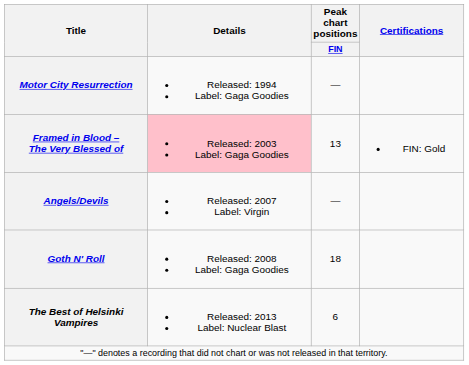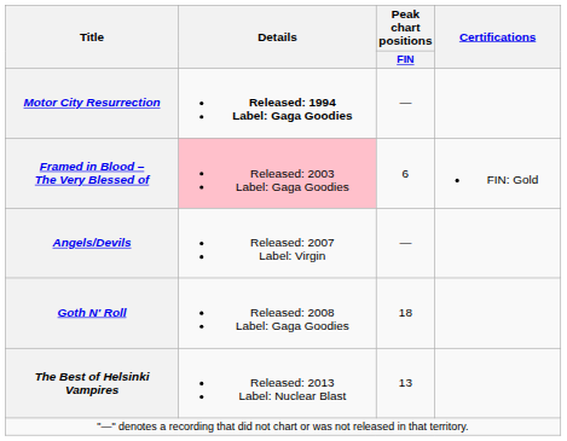 <table class="wikitable plainrowheaders" style="text-align:center;">
 <tr>
 <th scope="col" rowspan="2" style="width:14em;">Title</th>
 <th scope="col" rowspan="2" style="width:16em;">Details</th>
 <th scope="col" colspan="1">Peak chart positions</th>
 <th scope="col" rowspan="2" style="width:10em;"><a href='#'>Certifications</a></th>
 </tr>
 <tr>
 <th scope="col" style="width:2.5em;font-size:90%;"><a href='#'>FIN</a><br></th>
 </tr>
 <tr>
 <th scope="row"><em><a href='#'>Motor City Resurrection</a></em></th>
-<td><br><ul><li>Released: 1994</li><li>Label: Gaga Goodies</li></ul></td>
+<td><strong><br><ul><li>Released: 1994</li><li>Label: Gaga Goodies</li></ul></strong></td>
 <td>—</td>
 <td></td>
 </tr>
 <tr>
 <th scope="row"><em><a href='#'>Framed in Blood –<br>The Very Blessed of</a></em></th>
 <td style="background: pink;"><br><ul><li>Released: 2003</li><li>Label: Gaga Goodies</li></ul></td>
-<td>13</td>
+<td>6</td>
 <td><br><ul><li>FIN: Gold</li></ul></td>
 </tr>
 <tr>
 <th scope="row"><em><a href='#'>Angels/Devils</a></em></th>
 <td><br><ul><li>Released: 2007</li><li>Label: Virgin</li></ul></td>
 <td>—</td>
 <td></td>
 </tr>
 <tr>
 <th scope="row"><em><a href='#'>Goth N' Roll</a></em></th>
 <td><br><ul><li>Released: 2008</li><li>Label: Gaga Goodies</li></ul></td>
 <td>18</td>
 <td></td>
 </tr>
 <tr>
 <th scope="row"><em>The Best of Helsinki Vampires</em></th>
 <td><br><ul><li>Released: 2013</li><li>Label: Nuclear Blast</li></ul></td>
-<td>6</td>
+<td>13</td>
 <td></td>
 </tr>
 <tr>
 <td colspan="14" style="font-size:90%">"—" denotes a recording that did not chart or was not released in that territory.</td>
 </tr>
 </table>
